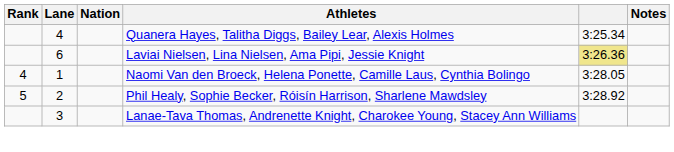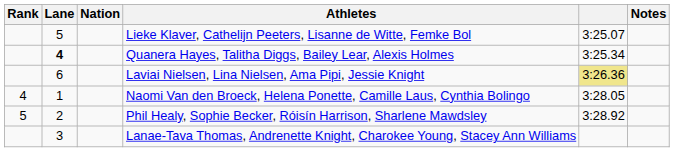 <table class="wikitable sortable" style="text-align:center">
 <tr>
 <th scope="col">Rank</th>
 <th scope="col">Lane</th>
 <th scope="col">Nation</th>
 <th scope="col">Athletes</th>
 <th scope="col"></th>
 <th scope="col">Notes</th>
 </tr>
 <tr>
 <td></td>
-<td>4</td>
+<td>5</td>
+<td style="text-align:left"></td>
+<td style="text-align:left"><a href='#'>Lieke Klaver</a>, <a href='#'>Cathelijn Peeters</a>, <a href='#'>Lisanne de Witte</a>, <a href='#'>Femke Bol</a></td>
+<td>3:25.07</td>
+<td> </td>
+</tr>
+<tr>
+<td></td>
+<td><strong>4</strong></td>
 <td style="text-align:left"></td>
 <td style="text-align:left"><a href='#'>Quanera Hayes</a>, <a href='#'>Talitha Diggs</a>, <a href='#'>Bailey Lear</a>, <a href='#'>Alexis Holmes</a></td>
 <td>3:25.34</td>
 <td></td>
 </tr>
 <tr>
 <td></td>
 <td>6</td>
 <td style="text-align:left"></td>
 <td style="text-align:left"><a href='#'>Laviai Nielsen</a>, <a href='#'>Lina Nielsen</a>, <a href='#'>Ama Pipi</a>, <a href='#'>Jessie Knight</a></td>
 <td style="background: khaki;">3:26.36</td>
 <td></td>
 </tr>
 <tr>
 <td>4</td>
 <td>1</td>
 <td style="text-align:left"></td>
 <td style="text-align:left"><a href='#'>Naomi Van den Broeck</a>, <a href='#'>Helena Ponette</a>, <a href='#'>Camille Laus</a>, <a href='#'>Cynthia Bolingo</a></td>
 <td>3:28.05</td>
 <td></td>
 </tr>
 <tr>
 <td>5</td>
 <td>2</td>
 <td style="text-align:left"></td>
 <td style="text-align:left"><a href='#'>Phil Healy</a>, <a href='#'>Sophie Becker</a>, <a href='#'>Róisín Harrison</a>, <a href='#'>Sharlene Mawdsley</a></td>
 <td>3:28.92</td>
 <td></td>
 </tr>
 <tr>
 <td></td>
 <td>3</td>
 <td style="text-align:left"></td>
 <td style="text-align:left"><a href='#'>Lanae-Tava Thomas</a>, <a href='#'>Andrenette Knight</a>, <a href='#'>Charokee Young</a>, <a href='#'>Stacey Ann Williams</a></td>
 <td></td>
 <td></td>
 </tr>
 </table>
